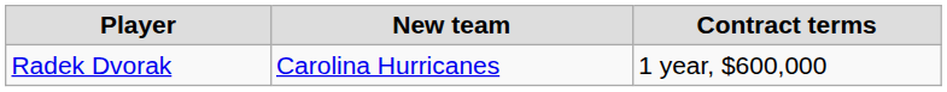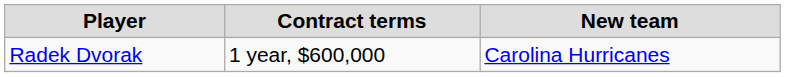 <table class="wikitable" style="width:95%;">
 <tr style="text-align:center; background:#ddd;">
 <td><strong>Player</strong></td>
+<td><strong>Contract terms</strong></td>
 <td><strong>New team</strong></td>
-<td><strong>Contract terms</strong></td>
 </tr>
 <tr>
 <td><a href='#'>Radek Dvorak</a></td>
+<td>1 year, $600,000</td>
 <td><a href='#'>Carolina Hurricanes</a></td>
-<td>1 year, $600,000</td>
 </tr>
 </table>
